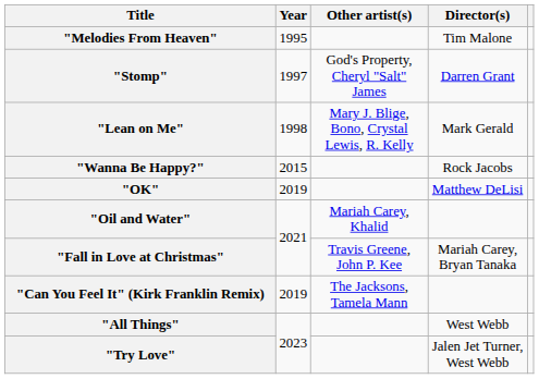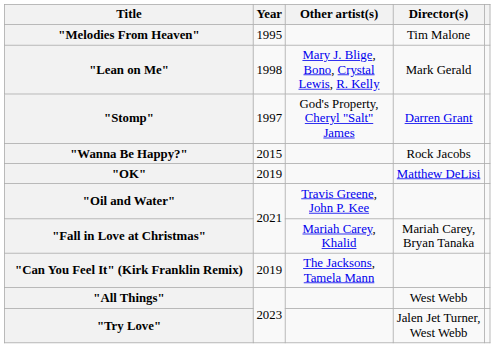 <table class="wikitable plainrowheaders" style="text-align:center;" border="1">
 <tr>
 <th scope="col" style="width:19em;">Title</th>
 <th scope="col">Year</th>
 <th scope="col">Other artist(s)</th>
 <th scope="col">Director(s)</th>
 <th scope="col"></th>
 </tr>
 <tr>
 <th scope="row">"Melodies From Heaven"</th>
 <td rowspan="1">1995</td>
 <td></td>
 <td>Tim Malone</td>
 <td></td>
 </tr>
 <tr>
+<th scope="row">"Lean on Me"</th>
+<td rowspan="1">1998</td>
+<td><a href='#'>Mary J. Blige</a>, <a href='#'>Bono</a>, <a href='#'>Crystal Lewis</a>, <a href='#'>R. Kelly</a></td>
+<td>Mark Gerald</td>
+<td></td>
+</tr>
+<tr>
 <th scope="row">"Stomp"</th>
 <td rowspan="1">1997</td>
 <td>God's Property, <a href='#'>Cheryl "Salt" James</a></td>
 <td><a href='#'>Darren Grant</a></td>
-<td></td>
-</tr>
-<tr>
-<th scope="row">"Lean on Me"</th>
-<td rowspan="1">1998</td>
-<td><a href='#'>Mary J. Blige</a>, <a href='#'>Bono</a>, <a href='#'>Crystal Lewis</a>, <a href='#'>R. Kelly</a></td>
-<td>Mark Gerald</td>
 <td></td>
 </tr>
 <tr>
 <th scope="row">"Wanna Be Happy?"</th>
 <td rowspan="1">2015</td>
 <td></td>
 <td>Rock Jacobs</td>
 <td></td>
 </tr>
 <tr>
 <th scope="row">"OK"</th>
 <td rowspan="1">2019</td>
 <td></td>
 <td><a href='#'>Matthew DeLisi</a></td>
 <td></td>
 </tr>
 <tr>
 <th scope="row">"Oil and Water"</th>
 <td rowspan="2">2021</td>
-<td><a href='#'>Mariah Carey</a>, <a href='#'>Khalid</a></td>
+<td><a href='#'>Travis Greene</a>, <a href='#'>John P. Kee</a></td>
 <td></td>
 <td></td>
 </tr>
 <tr>
 <th scope="row">"Fall in Love at Christmas"</th>
-<td><a href='#'>Travis Greene</a>, <a href='#'>John P. Kee</a></td>
+<td><a href='#'>Mariah Carey</a>, <a href='#'>Khalid</a></td>
 <td>Mariah Carey, Bryan Tanaka</td>
 <td></td>
 </tr>
 <tr>
 <th scope="row">"Can You Feel It" (Kirk Franklin Remix)</th>
 <td rowspan="1">2019</td>
 <td><a href='#'>The Jacksons</a>, <a href='#'>Tamela Mann</a></td>
 <td></td>
 <td></td>
 </tr>
 <tr>
 <th scope="row">"All Things"</th>
 <td rowspan="2">2023</td>
 <td></td>
 <td>West Webb</td>
 <td></td>
 </tr>
 <tr>
 <th scope="row">"Try Love"</th>
 <td></td>
 <td>Jalen Jet Turner, West Webb</td>
 <td></td>
 </tr>
 </table>
